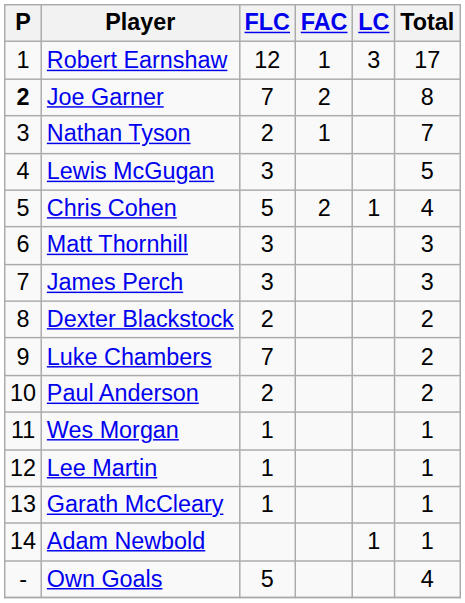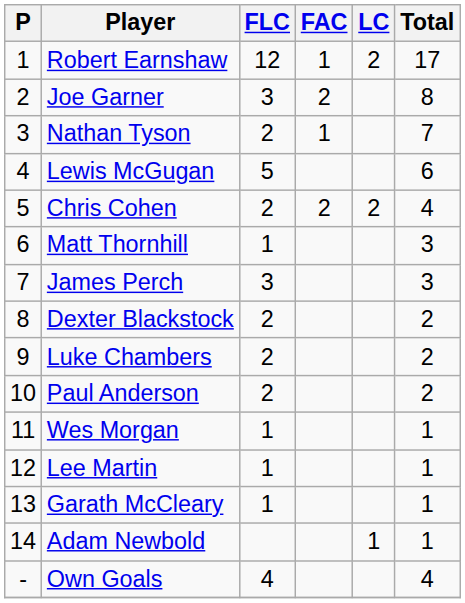 <table class="wikitable sortable">
 <tr>
 <th>P</th>
 <th>Player</th>
 <th><a href='#'>FLC</a></th>
 <th><a href='#'>FAC</a></th>
 <th><a href='#'>LC</a></th>
 <th>Total</th>
 </tr>
 <tr>
 <td align=center>1</td>
 <td> <a href='#'>Robert Earnshaw</a></td>
 <td align=center>12</td>
 <td align=center>1</td>
-<td align=center>3</td>
+<td align=center>2</td>
 <td align=center>17</td>
 </tr>
 <tr>
-<td align=center><strong>2</strong></td>
+<td align=center>2</td>
 <td> <a href='#'>Joe Garner</a></td>
-<td align=center>7</td>
+<td align=center>3</td>
 <td align=center>2</td>
 <td align=center></td>
 <td align=center>8</td>
 </tr>
 <tr>
 <td align=center>3</td>
 <td> <a href='#'>Nathan Tyson</a></td>
 <td align=center>2</td>
 <td align=center>1</td>
 <td align=center></td>
 <td align=center>7</td>
 </tr>
 <tr>
 <td align=center>4</td>
 <td> <a href='#'>Lewis McGugan</a></td>
-<td align=center>3</td>
+<td align=center>5</td>
 <td align=center></td>
 <td align=center></td>
-<td align=center>5</td>
+<td align=center>6</td>
 </tr>
 <tr>
 <td align=center>5</td>
 <td> <a href='#'>Chris Cohen</a></td>
-<td align=center>5</td>
 <td align=center>2</td>
-<td align=center>1</td>
+<td align=center>2</td>
+<td align=center>2</td>
 <td align=center>4</td>
 </tr>
 <tr>
 <td align=center>6</td>
 <td> <a href='#'>Matt Thornhill</a></td>
-<td align=center>3</td>
+<td align=center>1</td>
 <td align=center></td>
 <td align=center></td>
 <td align=center>3</td>
 </tr>
 <tr>
 <td align=center>7</td>
 <td> <a href='#'>James Perch</a></td>
 <td align=center>3</td>
 <td align=center></td>
 <td align=center></td>
 <td align=center>3</td>
 </tr>
 <tr>
 <td align=center>8</td>
 <td> <a href='#'>Dexter Blackstock</a></td>
 <td align=center>2</td>
 <td align=center></td>
 <td align=center></td>
 <td align=center>2</td>
 </tr>
 <tr>
 <td align=center>9</td>
 <td> <a href='#'>Luke Chambers</a></td>
-<td align=center>7</td>
+<td align=center>2</td>
 <td align=center></td>
 <td align=center></td>
 <td align=center>2</td>
 </tr>
 <tr>
 <td align=center>10</td>
 <td> <a href='#'>Paul Anderson</a></td>
 <td align=center>2</td>
 <td align=center></td>
 <td align=center></td>
 <td align=center>2</td>
 </tr>
 <tr>
 <td align=center>11</td>
 <td> <a href='#'>Wes Morgan</a></td>
 <td align=center>1</td>
 <td align=center></td>
 <td align=center></td>
 <td align=center>1</td>
 </tr>
 <tr>
 <td align=center>12</td>
 <td> <a href='#'>Lee Martin</a></td>
 <td align=center>1</td>
 <td align=center></td>
 <td align=center></td>
 <td align=center>1</td>
 </tr>
 <tr>
 <td align=center>13</td>
 <td> <a href='#'>Garath McCleary</a></td>
 <td align=center>1</td>
 <td align=center></td>
 <td align=center></td>
 <td align=center>1</td>
 </tr>
 <tr>
 <td align=center>14</td>
 <td> <a href='#'>Adam Newbold</a></td>
 <td align=center></td>
 <td align=center></td>
 <td align=center>1</td>
 <td align=center>1</td>
 </tr>
 <tr>
 <td align=center>-</td>
 <td> <a href='#'>Own Goals</a></td>
-<td align=center>5</td>
+<td align=center>4</td>
 <td align=center></td>
 <td align=center></td>
 <td align=center>4</td>
 </tr>
 <tr>
 </tr>
 </table>
